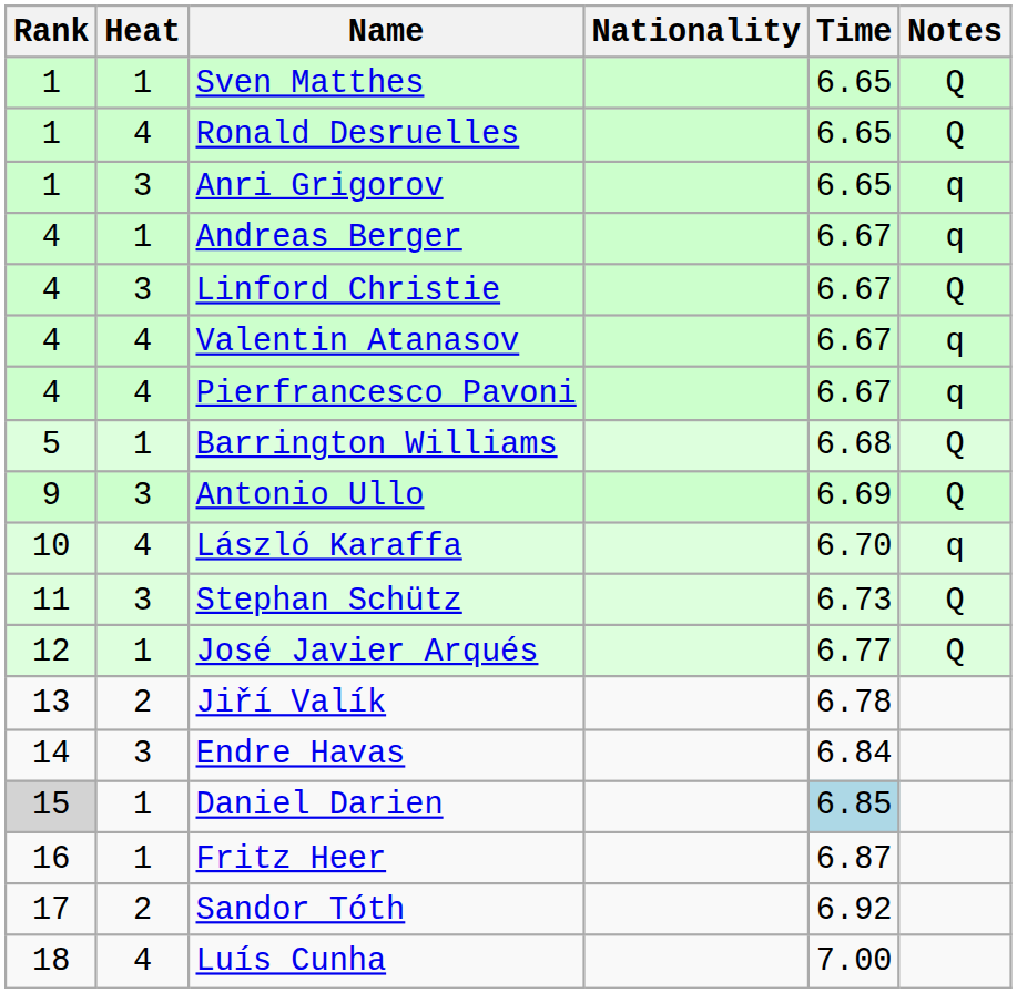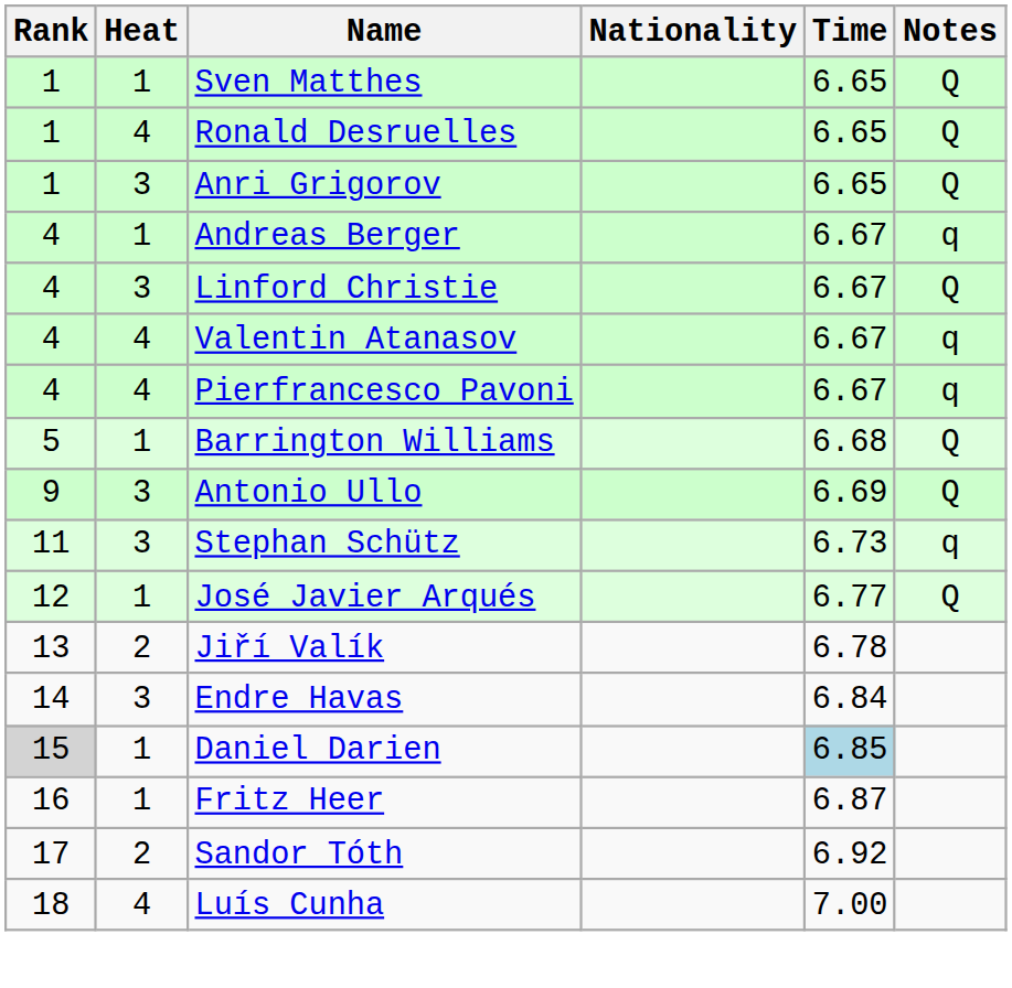 <table class="wikitable sortable" style="text-align:center">
 <tr>
 <th>Rank</th>
 <th>Heat</th>
 <th>Name</th>
 <th>Nationality</th>
 <th>Time</th>
 <th>Notes</th>
 </tr>
 <tr bgcolor=ccffcc>
 <td>1</td>
 <td>1</td>
 <td align="left"><a href='#'>Sven Matthes</a></td>
 <td align=left></td>
 <td>6.65</td>
 <td>Q</td>
 </tr>
 <tr bgcolor=ccffcc>
 <td>1</td>
 <td>4</td>
 <td align="left"><a href='#'>Ronald Desruelles</a></td>
 <td align=left></td>
 <td>6.65</td>
 <td>Q</td>
 </tr>
 <tr bgcolor=ccffcc>
 <td>1</td>
 <td>3</td>
 <td align="left"><a href='#'>Anri Grigorov</a></td>
 <td align=left></td>
 <td>6.65</td>
-<td>q</td>
+<td>Q</td>
 </tr>
 <tr bgcolor=ccffcc>
 <td>4</td>
 <td>1</td>
 <td align="left"><a href='#'>Andreas Berger</a></td>
 <td align=left></td>
 <td>6.67</td>
 <td>q</td>
 </tr>
 <tr bgcolor=ccffcc>
 <td>4</td>
 <td>3</td>
 <td align="left"><a href='#'>Linford Christie</a></td>
 <td align=left></td>
 <td>6.67</td>
 <td>Q</td>
 </tr>
 <tr bgcolor=ccffcc>
 <td>4</td>
 <td>4</td>
 <td align="left"><a href='#'>Valentin Atanasov</a></td>
 <td align=left></td>
 <td>6.67</td>
 <td>q</td>
 </tr>
 <tr bgcolor=ccffcc>
 <td>4</td>
 <td>4</td>
 <td align="left"><a href='#'>Pierfrancesco Pavoni</a></td>
 <td align=left></td>
 <td>6.67</td>
 <td>q</td>
 </tr>
 <tr bgcolor=ddffdd>
 <td>5</td>
 <td>1</td>
 <td align="left"><a href='#'>Barrington Williams</a></td>
 <td align=left></td>
 <td>6.68</td>
 <td>Q</td>
 </tr>
 <tr bgcolor=ccffcc>
 <td>9</td>
 <td>3</td>
 <td align="left"><a href='#'>Antonio Ullo</a></td>
 <td align=left></td>
 <td>6.69</td>
 <td>Q</td>
 </tr>
 <tr bgcolor=ddffdd>
-<td>10</td>
-<td>4</td>
-<td align="left"><a href='#'>László Karaffa</a></td>
-<td align=left></td>
-<td>6.70</td>
-<td>q</td>
-</tr>
-<tr bgcolor=ddffdd>
 <td>11</td>
 <td>3</td>
 <td align="left"><a href='#'>Stephan Schütz</a></td>
 <td align=left></td>
 <td>6.73</td>
-<td>Q</td>
+<td>q</td>
 </tr>
 <tr bgcolor=ddffdd>
 <td>12</td>
 <td>1</td>
 <td align="left"><a href='#'>José Javier Arqués</a></td>
 <td align=left></td>
 <td>6.77</td>
 <td>Q</td>
 </tr>
 <tr>
 <td>13</td>
 <td>2</td>
 <td align="left"><a href='#'>Jiří Valík</a></td>
 <td align=left></td>
 <td>6.78</td>
 <td></td>
 </tr>
 <tr>
 <td>14</td>
 <td>3</td>
 <td align="left"><a href='#'>Endre Havas</a></td>
 <td align=left></td>
 <td>6.84</td>
 <td></td>
 </tr>
 <tr>
 <td style="background: lightgrey;">15</td>
 <td>1</td>
 <td align="left"><a href='#'>Daniel Darien</a></td>
 <td align=left></td>
 <td style="background: lightblue;">6.85</td>
 <td></td>
 </tr>
 <tr>
 <td>16</td>
 <td>1</td>
 <td align="left"><a href='#'>Fritz Heer</a></td>
 <td align=left></td>
 <td>6.87</td>
 <td></td>
 </tr>
 <tr>
 <td>17</td>
 <td>2</td>
 <td align="left"><a href='#'>Sandor Tóth</a></td>
 <td align=left></td>
 <td>6.92</td>
 <td></td>
 </tr>
 <tr>
 <td>18</td>
 <td>4</td>
 <td align="left"><a href='#'>Luís Cunha</a></td>
 <td align=left></td>
 <td>7.00</td>
 <td></td>
 </tr>
 </table>
